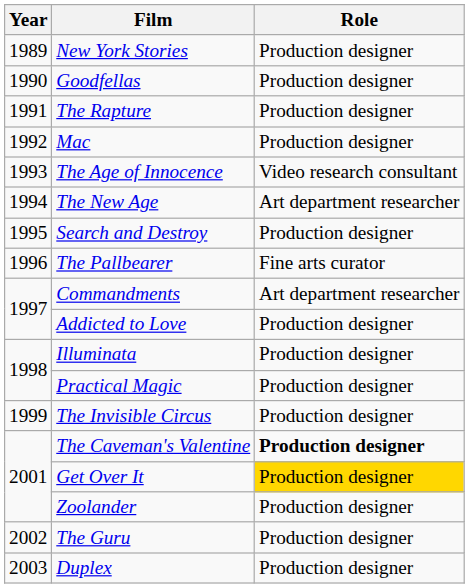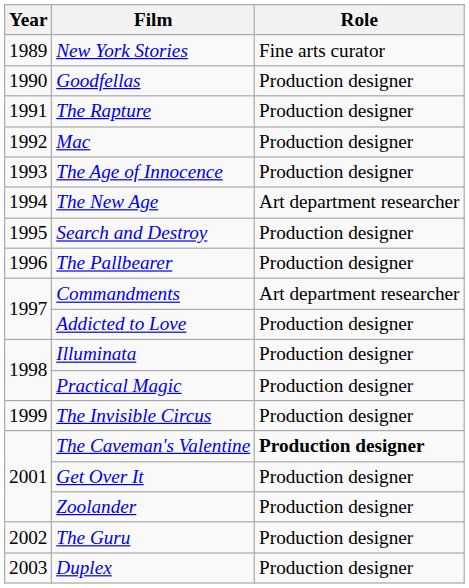 <table class="wikitable">
 <tr>
 <th>Year</th>
 <th>Film</th>
 <th>Role</th>
 </tr>
 <tr>
 <td>1989</td>
 <td><em><a href='#'>New York Stories</a></em></td>
-<td>Production designer</td>
+<td>Fine arts curator</td>
 </tr>
 <tr>
 <td>1990</td>
 <td><em><a href='#'>Goodfellas</a></em></td>
 <td>Production designer</td>
 </tr>
 <tr>
 <td>1991</td>
 <td><em><a href='#'>The Rapture</a></em></td>
 <td>Production designer</td>
 </tr>
 <tr>
 <td>1992</td>
 <td><em><a href='#'>Mac</a></em></td>
 <td>Production designer</td>
 </tr>
 <tr>
 <td>1993</td>
 <td><em><a href='#'>The Age of Innocence</a></em></td>
-<td>Video research consultant</td>
+<td>Production designer</td>
 </tr>
 <tr>
 <td>1994</td>
 <td><em><a href='#'>The New Age</a></em></td>
 <td>Art department researcher</td>
 </tr>
 <tr>
 <td>1995</td>
 <td><em><a href='#'>Search and Destroy</a></em></td>
 <td>Production designer</td>
 </tr>
 <tr>
 <td>1996</td>
 <td><em><a href='#'>The Pallbearer</a></em></td>
-<td>Fine arts curator</td>
+<td>Production designer</td>
 </tr>
 <tr>
 <td rowspan="2">1997</td>
 <td><em><a href='#'>Commandments</a></em></td>
 <td>Art department researcher</td>
 </tr>
 <tr>
 <td><em><a href='#'>Addicted to Love</a></em></td>
 <td>Production designer</td>
 </tr>
 <tr>
 <td rowspan="2">1998</td>
 <td><em><a href='#'>Illuminata</a></em></td>
 <td>Production designer</td>
 </tr>
 <tr>
 <td><em><a href='#'>Practical Magic</a></em></td>
 <td>Production designer</td>
 </tr>
 <tr>
 <td>1999</td>
 <td><em><a href='#'>The Invisible Circus</a></em></td>
 <td>Production designer</td>
 </tr>
 <tr>
 <td rowspan="3">2001</td>
 <td><em><a href='#'>The Caveman's Valentine</a></em></td>
 <td><strong>Production designer</strong></td>
 </tr>
 <tr>
 <td><em><a href='#'>Get Over It</a></em></td>
-<td style="background: gold;">Production designer</td>
+<td>Production designer</td>
 </tr>
 <tr>
 <td><em><a href='#'>Zoolander</a></em></td>
 <td>Production designer</td>
 </tr>
 <tr>
 <td>2002</td>
 <td><em><a href='#'>The Guru</a></em></td>
 <td>Production designer</td>
 </tr>
 <tr>
 <td>2003</td>
 <td><em><a href='#'>Duplex</a></em></td>
 <td>Production designer</td>
 </tr>
 </table>
